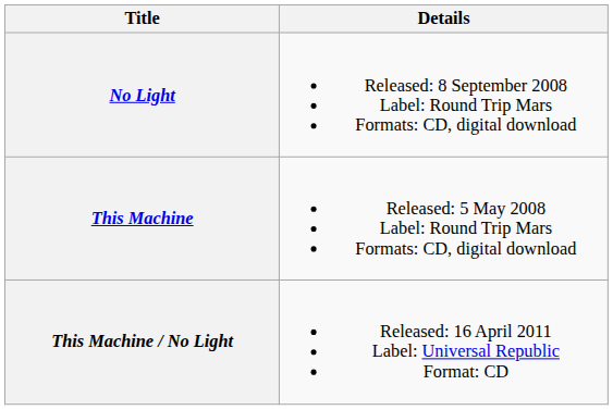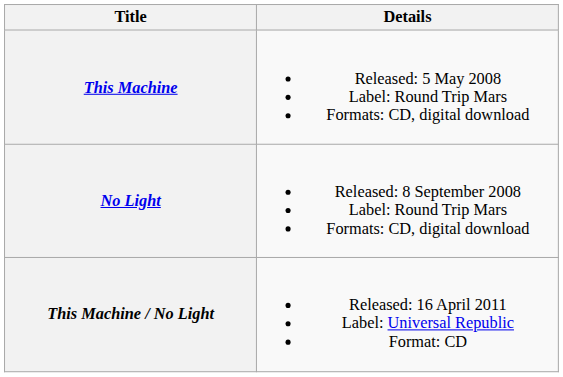 <table class="wikitable plainrowheaders" style="text-align:center;">
 <tr>
 <th scope="col" style="width:15em;">Title</th>
 <th scope="col" style="width:18em;">Details</th>
 </tr>
 <tr>
+<th scope="row"><em><a href='#'>This Machine</a></em></th>
+<td><br><ul><li>Released: 5 May 2008</li><li>Label: Round Trip Mars</li><li>Formats: CD, digital download</li></ul></td>
+</tr>
+<tr>
 <th scope="row"><em><a href='#'>No Light</a></em></th>
 <td><br><ul><li>Released: 8 September 2008</li><li>Label: Round Trip Mars</li><li>Formats: CD, digital download</li></ul></td>
-</tr>
-<tr>
-<th scope="row"><em><a href='#'>This Machine</a></em></th>
-<td><br><ul><li>Released: 5 May 2008</li><li>Label: Round Trip Mars</li><li>Formats: CD, digital download</li></ul></td>
 </tr>
 <tr>
 <th scope="row"><em>This Machine / No Light</em></th>
 <td><br><ul><li>Released: 16 April 2011</li><li>Label: <a href='#'>Universal Republic</a></li><li>Format: CD</li></ul></td>
 </tr>
 </table>
